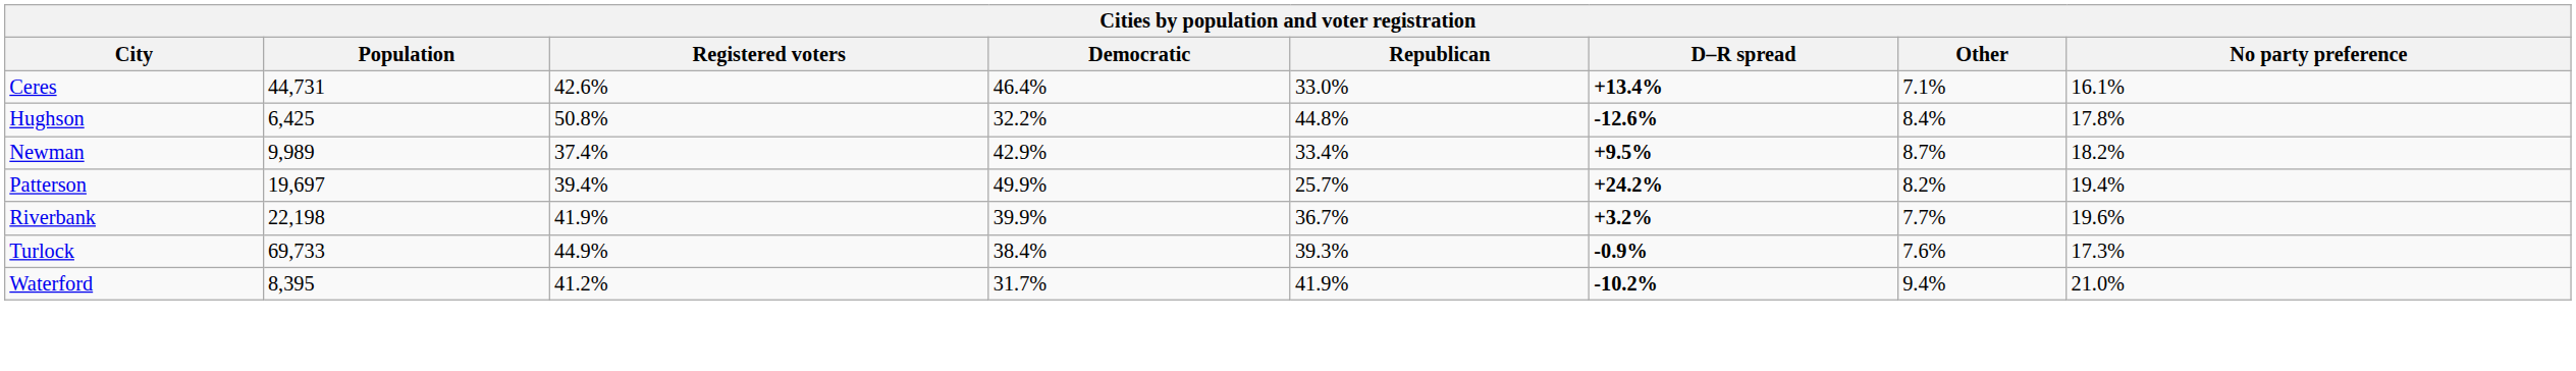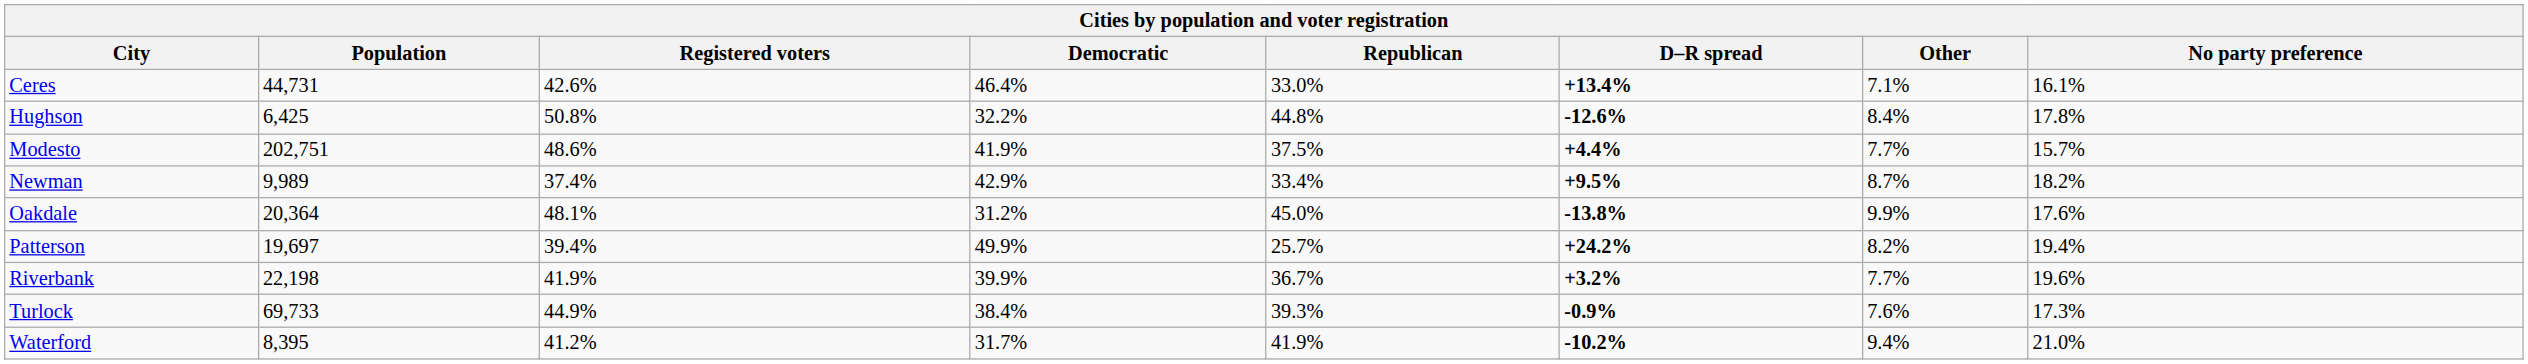 <table class="wikitable collapsible collapsed sortable" style="width: 100%;">
 <tr>
 <th colspan="8">Cities by population and voter registration</th>
 </tr>
 <tr>
 <th>City</th>
 <th data-sort-type="number">Population</th>
 <th data-sort-type="number">Registered voters<br></th>
 <th data-sort-type="number">Democratic</th>
 <th data-sort-type="number">Republican</th>
 <th data-sort-type="number">D–R spread</th>
 <th data-sort-type="number">Other</th>
 <th data-sort-type="number">No party preference</th>
 </tr>
 <tr>
 <td><a href='#'>Ceres</a></td>
 <td>44,731</td>
 <td>42.6%</td>
 <td>46.4%</td>
 <td>33.0%</td>
 <td><span><strong>+13.4%</strong></span></td>
 <td>7.1%</td>
 <td>16.1%</td>
 </tr>
 <tr>
 <td><a href='#'>Hughson</a></td>
 <td>6,425</td>
 <td>50.8%</td>
 <td>32.2%</td>
 <td>44.8%</td>
 <td><span><strong>-12.6%</strong></span></td>
 <td>8.4%</td>
 <td>17.8%</td>
 </tr>
 <tr>
+<td><a href='#'>Modesto</a></td>
+<td>202,751</td>
+<td>48.6%</td>
+<td>41.9%</td>
+<td>37.5%</td>
+<td><span><strong>+4.4%</strong></span></td>
+<td>7.7%</td>
+<td>15.7%</td>
+</tr>
+<tr>
 <td><a href='#'>Newman</a></td>
 <td>9,989</td>
 <td>37.4%</td>
 <td>42.9%</td>
 <td>33.4%</td>
 <td><span><strong>+9.5%</strong></span></td>
 <td>8.7%</td>
 <td>18.2%</td>
+</tr>
+<tr>
+<td><a href='#'>Oakdale</a></td>
+<td>20,364</td>
+<td>48.1%</td>
+<td>31.2%</td>
+<td>45.0%</td>
+<td><span><strong>-13.8%</strong></span></td>
+<td>9.9%</td>
+<td>17.6%</td>
 </tr>
 <tr>
 <td><a href='#'>Patterson</a></td>
 <td>19,697</td>
 <td>39.4%</td>
 <td>49.9%</td>
 <td>25.7%</td>
 <td><span><strong>+24.2%</strong></span></td>
 <td>8.2%</td>
 <td>19.4%</td>
 </tr>
 <tr>
 <td><a href='#'>Riverbank</a></td>
 <td>22,198</td>
 <td>41.9%</td>
 <td>39.9%</td>
 <td>36.7%</td>
 <td><span><strong>+3.2%</strong></span></td>
 <td>7.7%</td>
 <td>19.6%</td>
 </tr>
 <tr>
 <td><a href='#'>Turlock</a></td>
 <td>69,733</td>
 <td>44.9%</td>
 <td>38.4%</td>
 <td>39.3%</td>
 <td><span><strong>-0.9%</strong></span></td>
 <td>7.6%</td>
 <td>17.3%</td>
 </tr>
 <tr>
 <td><a href='#'>Waterford</a></td>
 <td>8,395</td>
 <td>41.2%</td>
 <td>31.7%</td>
 <td>41.9%</td>
 <td><span><strong>-10.2%</strong></span></td>
 <td>9.4%</td>
 <td>21.0%</td>
 </tr>
 </table>
